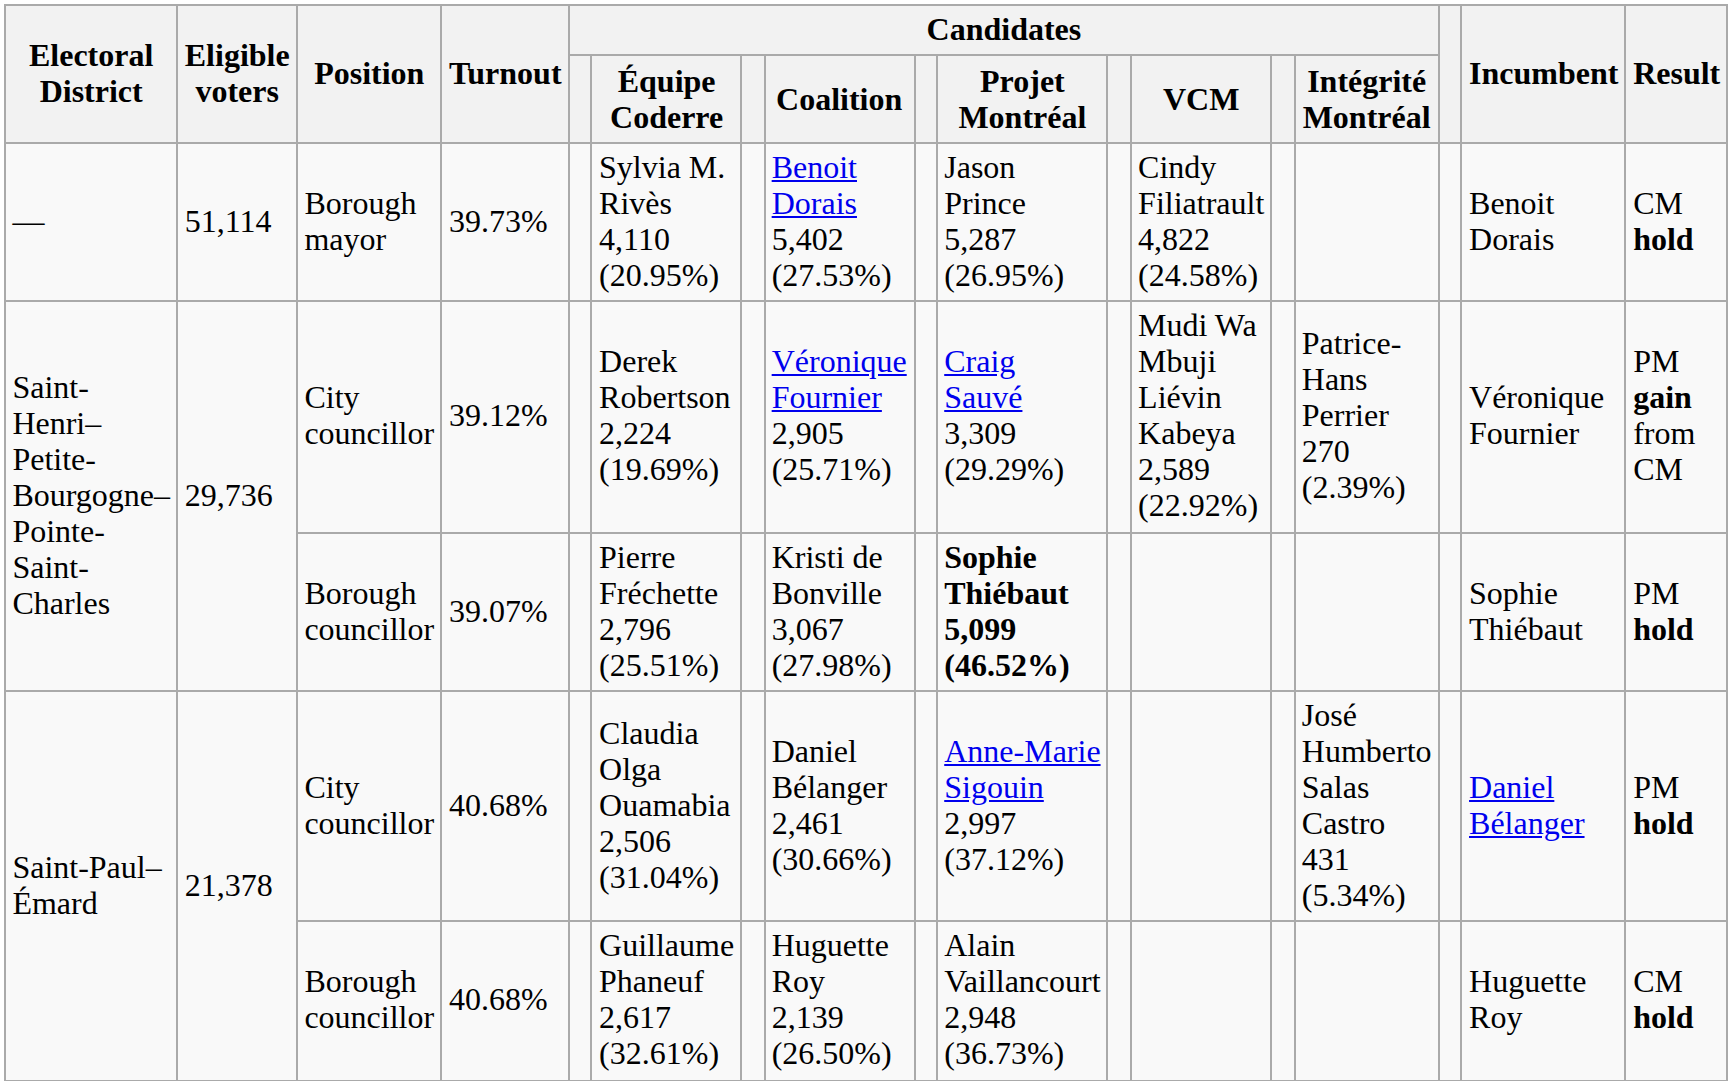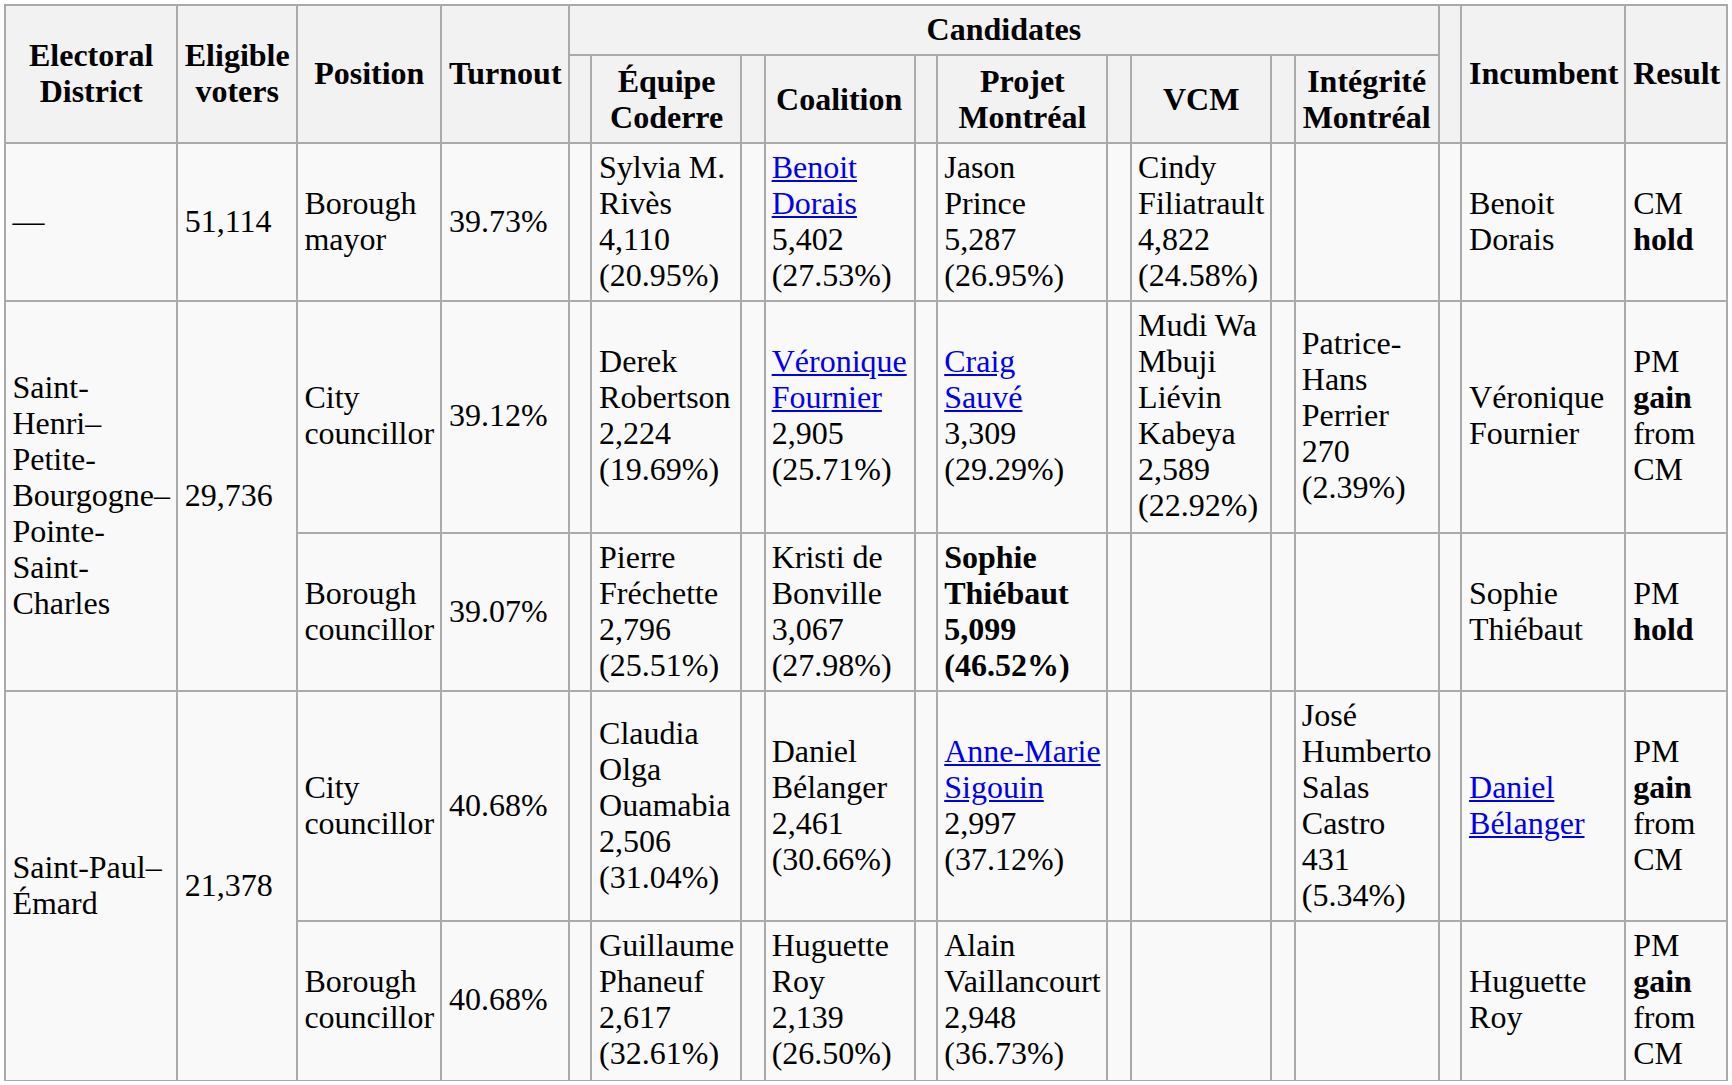 <table class="wikitable" width="100%">
 <tr>
 <th width=10% rowspan=2>Electoral District</th>
 <th width=6% rowspan=2>Eligible voters</th>
 <th width=8% rowspan=2>Position</th>
 <th width=6% rowspan=2>Turnout</th>
 <th colspan=10>Candidates</th>
 <th width=1% rowspan=2> </th>
 <th width=10% rowspan=2>Incumbent</th>
 <th width=9% rowspan=2>Result</th>
 </tr>
 <tr>
 <th width=1% > </th>
 <th width=9.4% >Équipe Coderre</th>
 <th width=1% > </th>
 <th width=9.4% >Coalition</th>
 <th width=1% > </th>
 <th width=9.4% ><span>Projet Montréal</span></th>
 <th width=1% > </th>
 <th width=9.4% >VCM</th>
 <th width=1% > </th>
 <th width=9.4% >Intégrité Montréal</th>
 </tr>
 <tr>
 <td>—</td>
 <td>51,114</td>
 <td>Borough mayor</td>
 <td>39.73%</td>
 <td></td>
 <td>Sylvia M. Rivès<br>4,110 (20.95%)</td>
 <td></td>
 <td><a href='#'>Benoit Dorais</a><br>5,402 (27.53%)</td>
 <td></td>
 <td>Jason Prince<br>5,287 (26.95%)</td>
 <td></td>
 <td>Cindy Filiatrault<br>4,822 (24.58%)</td>
 <td></td>
 <td></td>
 <td> </td>
 <td>Benoit Dorais</td>
 <td>CM <strong>hold</strong></td>
 </tr>
 <tr>
 <td rowspan=2>Saint-Henri–Petite-Bourgogne–Pointe-Saint-Charles</td>
 <td rowspan=2>29,736</td>
 <td>City councillor</td>
 <td>39.12%</td>
 <td></td>
 <td>Derek Robertson<br>2,224 (19.69%)</td>
 <td></td>
 <td><a href='#'>Véronique Fournier</a><br>2,905 (25.71%)</td>
 <td></td>
 <td><a href='#'>Craig Sauvé</a><br>3,309 (29.29%)</td>
 <td></td>
 <td>Mudi Wa Mbuji Liévin Kabeya<br>2,589 (22.92%)</td>
 <td></td>
 <td>Patrice-Hans Perrier<br>270 (2.39%)</td>
 <td> </td>
 <td>Véronique Fournier</td>
 <td>PM <strong>gain</strong> from CM</td>
 </tr>
 <tr>
 <td>Borough councillor</td>
 <td>39.07%</td>
 <td></td>
 <td>Pierre Fréchette<br>2,796 (25.51%)</td>
 <td></td>
 <td>Kristi de Bonville<br>3,067 (27.98%)</td>
 <td></td>
 <td><strong>Sophie Thiébaut<br>5,099 (46.52%)</strong></td>
 <td></td>
 <td></td>
 <td></td>
 <td></td>
 <td> </td>
 <td>Sophie Thiébaut</td>
 <td>PM <strong>hold</strong></td>
 </tr>
 <tr>
 <td rowspan=2>Saint-Paul–Émard</td>
 <td rowspan=2>21,378</td>
 <td>City councillor</td>
 <td>40.68%</td>
 <td></td>
 <td>Claudia Olga Ouamabia<br>2,506 (31.04%)</td>
 <td></td>
 <td>Daniel Bélanger<br>2,461 (30.66%)</td>
 <td></td>
 <td><a href='#'>Anne-Marie Sigouin</a><br>2,997 (37.12%)</td>
 <td></td>
 <td></td>
 <td></td>
 <td>José Humberto Salas Castro<br>431 (5.34%)</td>
 <td> </td>
 <td><a href='#'>Daniel Bélanger</a></td>
-<td>PM <strong>hold</strong></td>
+<td>PM <strong>gain</strong> from CM</td>
 </tr>
 <tr>
 <td>Borough councillor</td>
 <td>40.68%</td>
 <td></td>
 <td>Guillaume Phaneuf<br>2,617 (32.61%)</td>
 <td></td>
 <td>Huguette Roy<br>2,139 (26.50%)</td>
 <td></td>
 <td>Alain Vaillancourt<br>2,948 (36.73%)</td>
 <td></td>
 <td></td>
 <td></td>
 <td></td>
 <td> </td>
 <td>Huguette Roy</td>
-<td>CM <strong>hold</strong></td>
+<td>PM <strong>gain</strong> from CM</td>
 </tr>
 </table>
